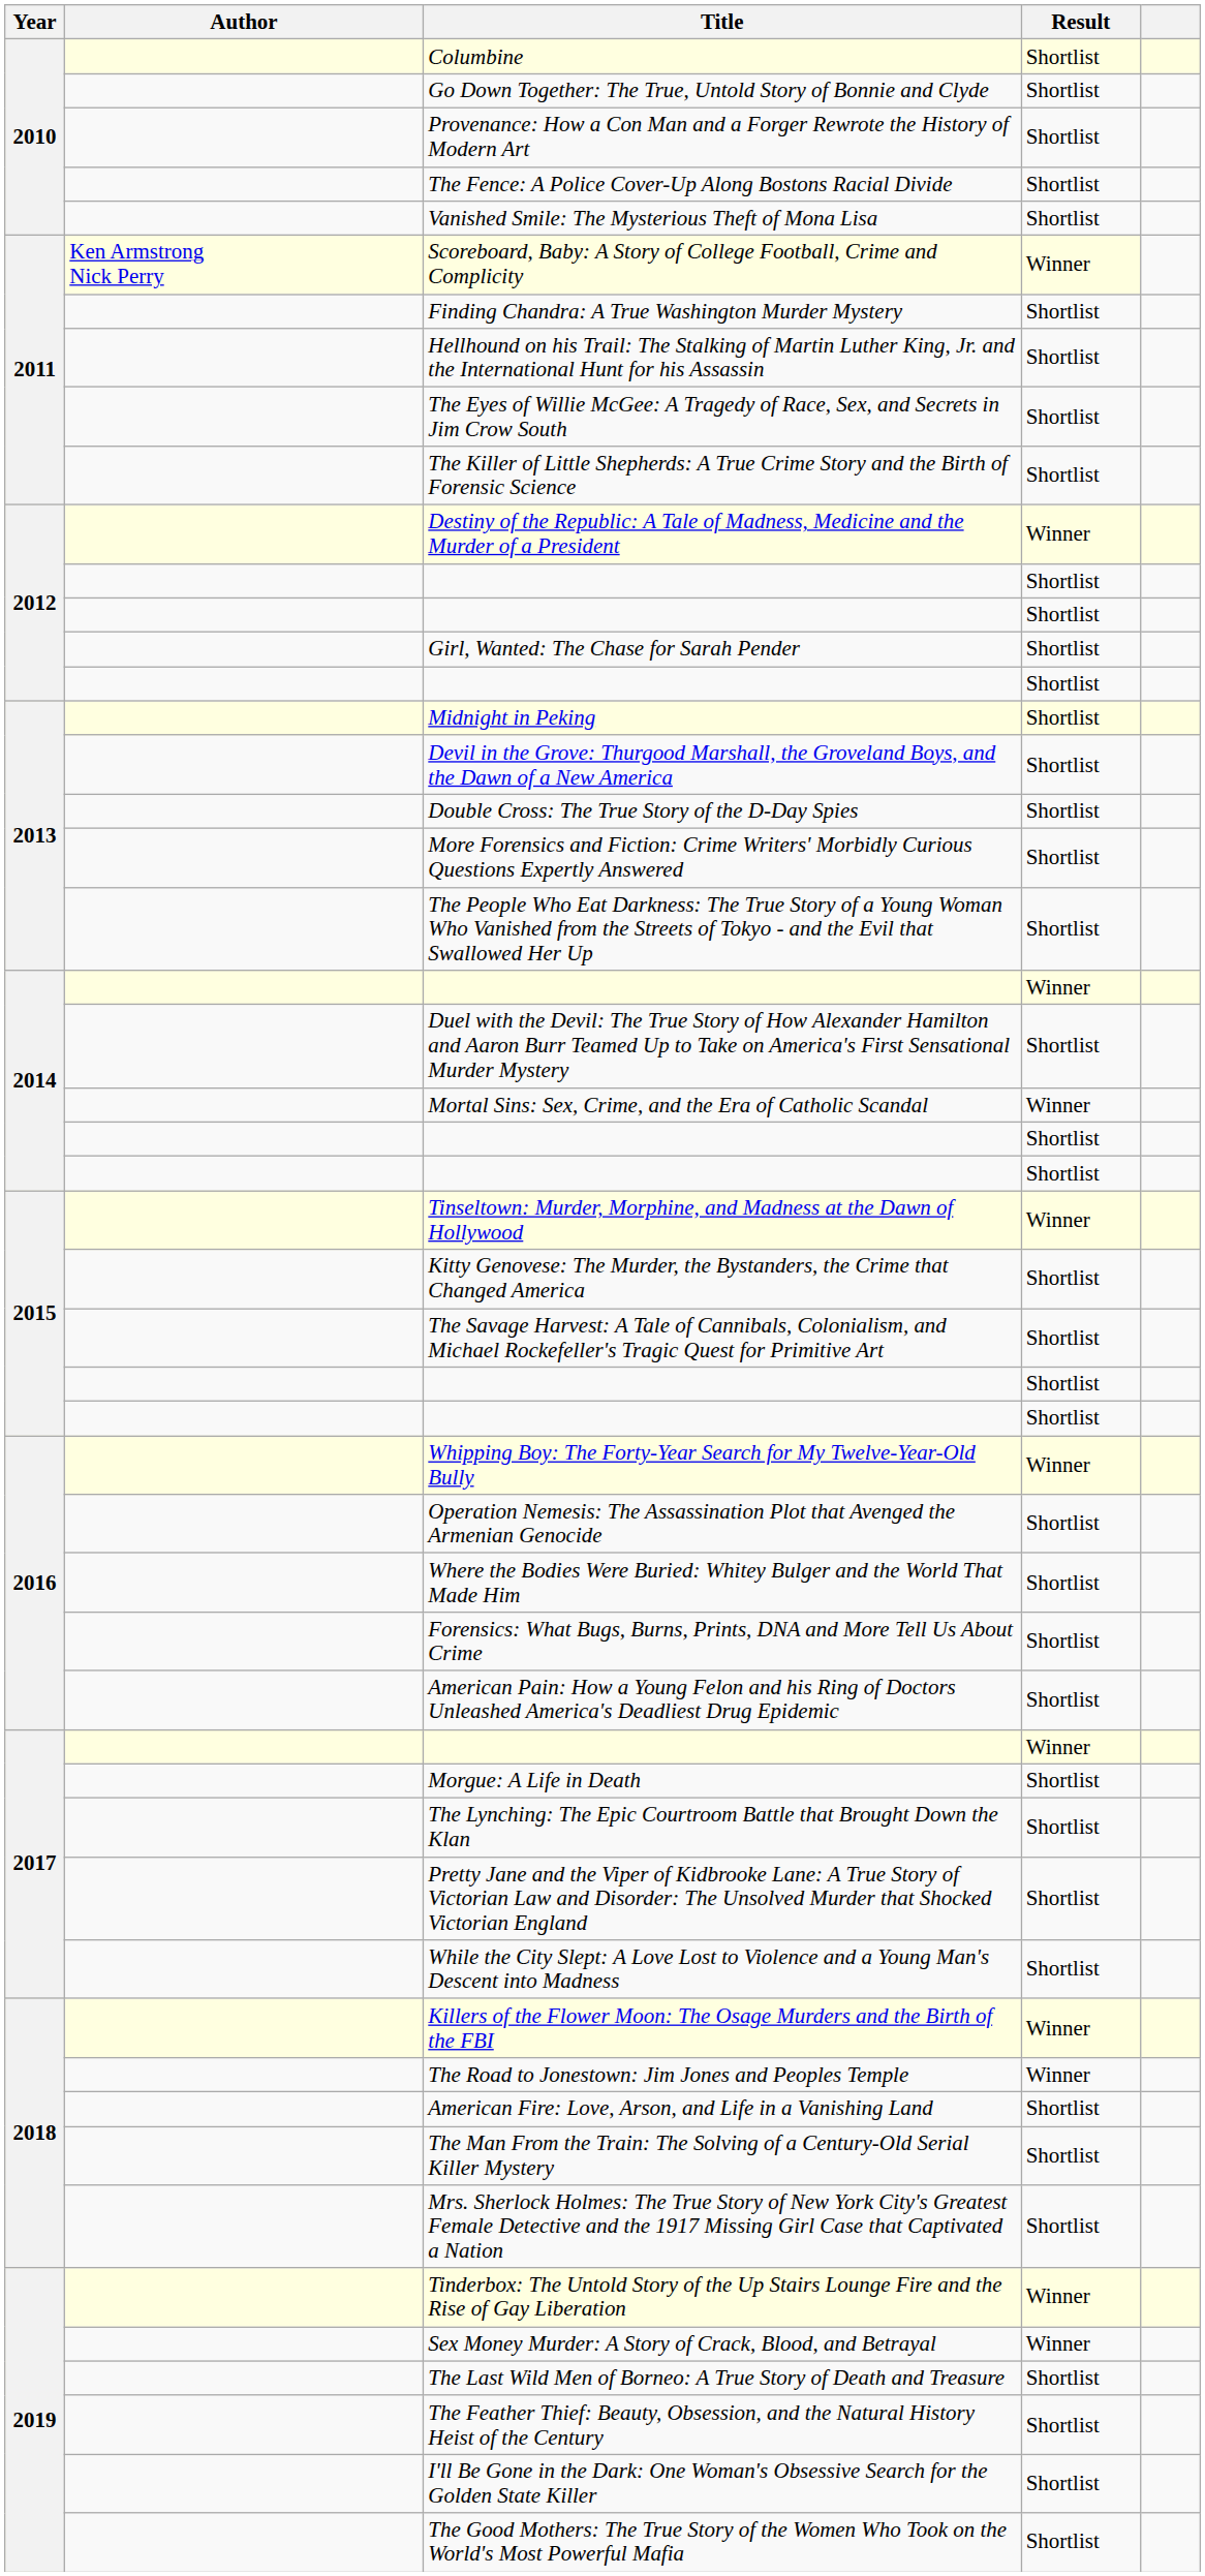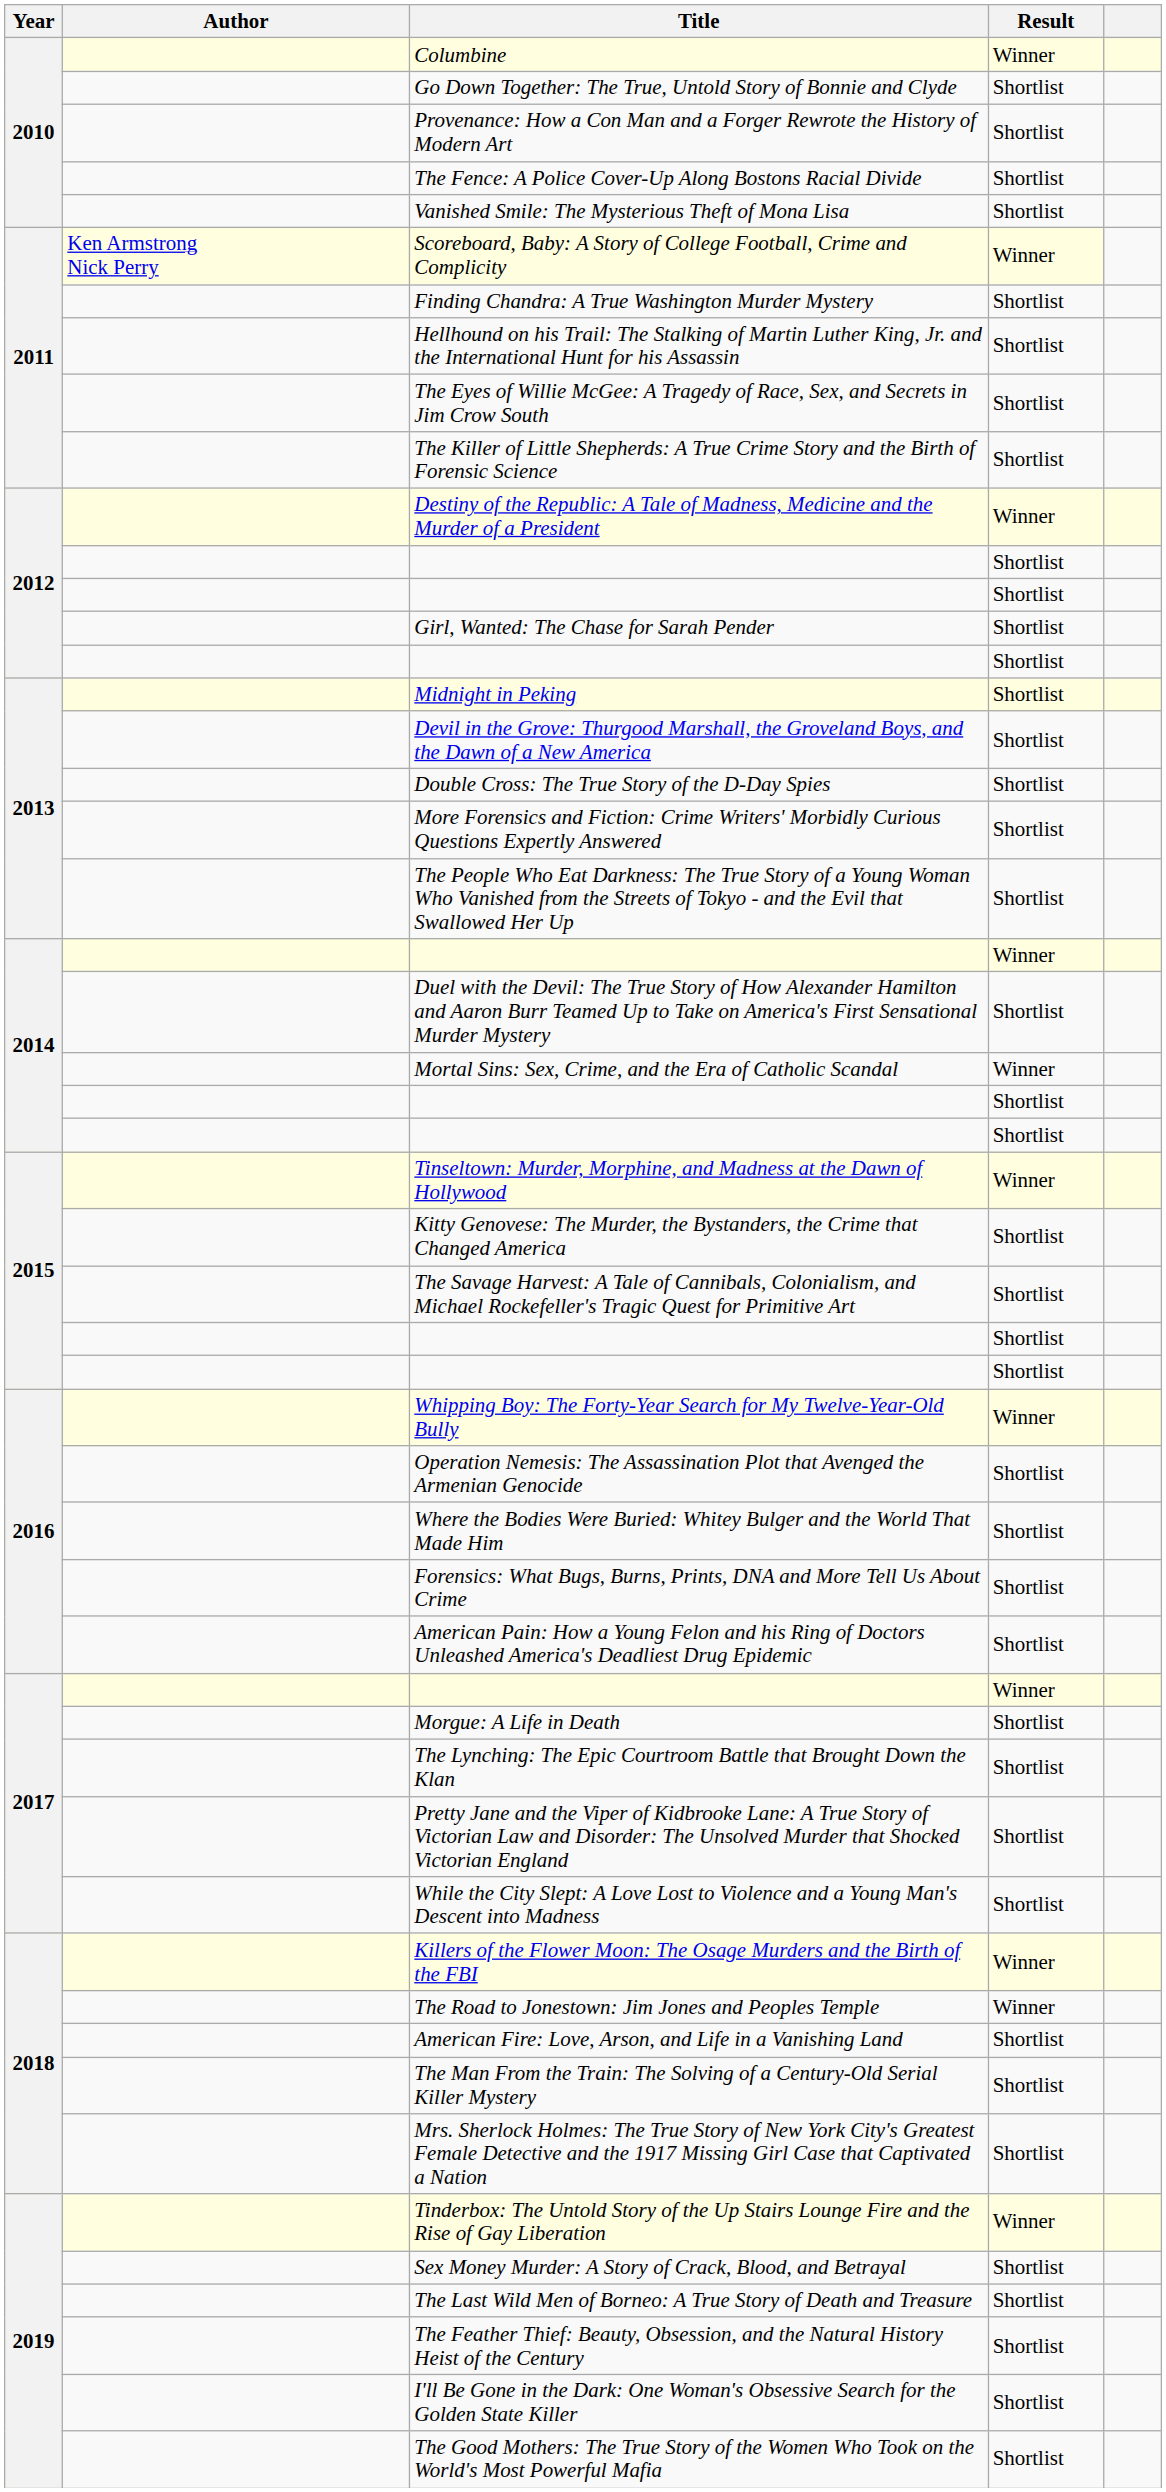 <table class="wikitable sortable mw-collapsible" style="width:100%">
 <tr>
 <th scope="col" width="5%">Year</th>
 <th scope="col" width="30%">Author</th>
 <th scope="col" width="50%">Title</th>
 <th scope="col" width="10%">Result</th>
 <th scope="col" width="50%"></th>
 </tr>
 <tr style="background:lightyellow;">
 <th rowspan="5">2010</th>
 <td></td>
 <td><em>Columbine</em></td>
-<td>Shortlist</td>
+<td>Winner</td>
 <td></td>
 </tr>
 <tr>
 <td></td>
 <td><em>Go Down Together: The True, Untold Story of Bonnie and Clyde</em></td>
 <td>Shortlist</td>
 <td></td>
 </tr>
 <tr>
 <td><br></td>
 <td><em>Provenance: How a Con Man and a Forger Rewrote the History of Modern Art</em></td>
 <td>Shortlist</td>
 <td></td>
 </tr>
 <tr>
 <td></td>
 <td><em>The Fence: A Police Cover-Up Along Bostons Racial Divide</em></td>
 <td>Shortlist</td>
 <td></td>
 </tr>
 <tr>
 <td></td>
 <td><em>Vanished Smile: The Mysterious Theft of Mona Lisa</em></td>
 <td>Shortlist</td>
 <td></td>
 </tr>
 <tr style="background:lightyellow;">
 <th rowspan="5">2011</th>
 <td><a href='#'>Ken Armstrong</a><br><a href='#'>Nick Perry</a></td>
 <td><em>Scoreboard, Baby: A Story of College Football, Crime and Complicity</em></td>
 <td>Winner</td>
 </tr>
 <tr>
 <td><br></td>
 <td><em>Finding Chandra: A True Washington Murder Mystery </em></td>
 <td>Shortlist</td>
 <td></td>
 </tr>
 <tr>
 <td></td>
 <td><em>Hellhound on his Trail: The Stalking of Martin Luther King, Jr. and the International Hunt for his Assassin</em></td>
 <td>Shortlist</td>
 <td></td>
 </tr>
 <tr>
 <td></td>
 <td><em>The Eyes of Willie McGee: A Tragedy of Race, Sex, and Secrets in Jim Crow South</em></td>
 <td>Shortlist</td>
 <td></td>
 </tr>
 <tr>
 <td></td>
 <td><em>The Killer of Little Shepherds: A True Crime Story and the Birth of Forensic Science</em></td>
 <td>Shortlist</td>
 <td></td>
 </tr>
 <tr style="background:lightyellow;">
 <th rowspan="5">2012</th>
 <td></td>
 <td><em><a href='#'>Destiny of the Republic: A Tale of Madness, Medicine and the Murder of a President</a></em></td>
 <td>Winner</td>
 <td></td>
 </tr>
 <tr>
 <td></td>
 <td><em></em></td>
 <td>Shortlist</td>
 <td></td>
 </tr>
 <tr>
 <td></td>
 <td><em></em></td>
 <td>Shortlist</td>
 <td></td>
 </tr>
 <tr>
 <td></td>
 <td><em>Girl, Wanted: The Chase for Sarah Pender</em></td>
 <td>Shortlist</td>
 <td></td>
 </tr>
 <tr>
 <td></td>
 <td><em></em></td>
 <td>Shortlist</td>
 <td></td>
 </tr>
 <tr style="background:lightyellow;">
 <th rowspan="5">2013</th>
 <td></td>
 <td><em><a href='#'>Midnight in Peking</a></em></td>
 <td>Shortlist</td>
 <td></td>
 </tr>
 <tr>
 <td></td>
 <td><em><a href='#'>Devil in the Grove: Thurgood Marshall, the Groveland Boys, and the Dawn of a New America</a></em></td>
 <td>Shortlist</td>
 <td></td>
 </tr>
 <tr>
 <td></td>
 <td><em>Double Cross: The True Story of the D-Day Spies</em></td>
 <td>Shortlist</td>
 <td></td>
 </tr>
 <tr>
 <td></td>
 <td><em>More Forensics and Fiction: Crime Writers' Morbidly Curious Questions Expertly Answered</em></td>
 <td>Shortlist</td>
 <td></td>
 </tr>
 <tr>
 <td></td>
 <td><em>The People Who Eat Darkness: The True Story of a Young Woman Who Vanished from the Streets of Tokyo - and the Evil that Swallowed Her Up</em></td>
 <td>Shortlist</td>
 <td></td>
 </tr>
 <tr style="background:lightyellow;">
 <th rowspan="5">2014</th>
 <td></td>
 <td><em></em></td>
 <td>Winner</td>
 <td></td>
 </tr>
 <tr>
 <td></td>
 <td><em>Duel with the Devil: The True Story of How Alexander Hamilton and Aaron Burr Teamed Up to Take on America's First Sensational Murder Mystery</em></td>
 <td>Shortlist</td>
 <td></td>
 </tr>
 <tr>
 <td></td>
 <td><em>Mortal Sins: Sex, Crime, and the Era of Catholic Scandal</em></td>
 <td>Winner</td>
 <td></td>
 </tr>
 <tr>
 <td></td>
 <td><em></em></td>
 <td>Shortlist</td>
 <td></td>
 </tr>
 <tr>
 <td></td>
 <td><em></em></td>
 <td>Shortlist</td>
 <td></td>
 </tr>
 <tr style="background:lightyellow;">
 <th rowspan="5">2015</th>
 <td></td>
 <td><em><a href='#'>Tinseltown: Murder, Morphine, and Madness at the Dawn of Hollywood</a></em></td>
 <td>Winner</td>
 <td></td>
 </tr>
 <tr>
 <td></td>
 <td><em>Kitty Genovese: The Murder, the Bystanders, the Crime that Changed America</em></td>
 <td>Shortlist</td>
 <td></td>
 </tr>
 <tr>
 <td></td>
 <td><em>The Savage Harvest: A Tale of Cannibals, Colonialism, and Michael Rockefeller's Tragic Quest for Primitive Art</em></td>
 <td>Shortlist</td>
 <td></td>
 </tr>
 <tr>
 <td></td>
 <td><em></em></td>
 <td>Shortlist</td>
 <td></td>
 </tr>
 <tr>
 <td></td>
 <td><em></em></td>
 <td>Shortlist</td>
 <td></td>
 </tr>
 <tr style="background:lightyellow;">
 <th rowspan="5">2016</th>
 <td></td>
 <td><em><a href='#'>Whipping Boy: The Forty-Year Search for My Twelve-Year-Old Bully</a></em></td>
 <td>Winner</td>
 <td></td>
 </tr>
 <tr>
 <td></td>
 <td><em>Operation Nemesis: The Assassination Plot that Avenged the Armenian Genocide</em></td>
 <td>Shortlist</td>
 <td></td>
 </tr>
 <tr>
 <td></td>
 <td><em>Where the Bodies Were Buried: Whitey Bulger and the World That Made Him</em></td>
 <td>Shortlist</td>
 <td></td>
 </tr>
 <tr>
 <td></td>
 <td><em>Forensics: What Bugs, Burns, Prints, DNA and More Tell Us About Crime</em></td>
 <td>Shortlist</td>
 <td></td>
 </tr>
 <tr>
 <td></td>
 <td><em>American Pain: How a Young Felon and his Ring of Doctors Unleashed America's Deadliest Drug Epidemic</em></td>
 <td>Shortlist</td>
 <td></td>
 </tr>
 <tr style="background:lightyellow;">
 <th rowspan="5">2017</th>
 <td></td>
 <td><em></em></td>
 <td>Winner</td>
 <td></td>
 </tr>
 <tr>
 <td><br></td>
 <td><em>Morgue: A Life in Death</em></td>
 <td>Shortlist</td>
 <td></td>
 </tr>
 <tr>
 <td></td>
 <td><em>The Lynching: The Epic Courtroom Battle that Brought Down the Klan</em></td>
 <td>Shortlist</td>
 <td></td>
 </tr>
 <tr>
 <td></td>
 <td><em>Pretty Jane and the Viper of Kidbrooke Lane: A True Story of Victorian Law and Disorder: The Unsolved Murder that Shocked Victorian England</em></td>
 <td>Shortlist</td>
 <td></td>
 </tr>
 <tr>
 <td></td>
 <td><em>While the City Slept: A Love Lost to Violence and a Young Man's Descent into Madness</em></td>
 <td>Shortlist</td>
 <td></td>
 </tr>
 <tr style="background:lightyellow;">
 <th rowspan="5">2018</th>
 <td></td>
 <td><em><a href='#'>Killers of the Flower Moon: The Osage Murders and the Birth of the FBI</a></em></td>
 <td>Winner</td>
 <td></td>
 </tr>
 <tr>
 <td></td>
 <td><em>The Road to Jonestown: Jim Jones and Peoples Temple</em></td>
 <td>Winner</td>
 <td></td>
 </tr>
 <tr>
 <td></td>
 <td><em>American Fire: Love, Arson, and Life in a Vanishing Land </em></td>
 <td>Shortlist</td>
 <td></td>
 </tr>
 <tr>
 <td></td>
 <td><em>The Man From the Train: The Solving of a Century-Old Serial Killer Mystery</em></td>
 <td>Shortlist</td>
 <td></td>
 </tr>
 <tr>
 <td></td>
 <td><em>Mrs. Sherlock Holmes: The True Story of New York City's Greatest Female Detective and the 1917 Missing Girl Case that Captivated a Nation </em></td>
 <td>Shortlist</td>
 <td></td>
 </tr>
 <tr style="background:lightyellow;">
 <th rowspan="6">2019</th>
 <td></td>
 <td><em>Tinderbox: The Untold Story of the Up Stairs Lounge Fire and the Rise of Gay Liberation</em></td>
 <td>Winner</td>
 <td></td>
 </tr>
 <tr>
 <td></td>
 <td><em> Sex Money Murder: A Story of Crack, Blood, and Betrayal</em></td>
-<td>Winner</td>
+<td>Shortlist</td>
 <td></td>
 </tr>
 <tr>
 <td></td>
 <td><em>The Last Wild Men of Borneo: A True Story of Death and Treasure</em></td>
 <td>Shortlist</td>
 <td></td>
 </tr>
 <tr>
 <td></td>
 <td><em>The Feather Thief: Beauty, Obsession, and the Natural History Heist of the Century</em></td>
 <td>Shortlist</td>
 <td></td>
 </tr>
 <tr>
 <td></td>
 <td><em>I'll Be Gone in the Dark: One Woman's Obsessive Search for the Golden State Killer</em></td>
 <td>Shortlist</td>
 <td></td>
 </tr>
 <tr>
 <td></td>
 <td><em>The Good Mothers: The True Story of the Women Who Took on the World's Most Powerful Mafia</em></td>
 <td>Shortlist</td>
 <td></td>
 </tr>
 </table>
